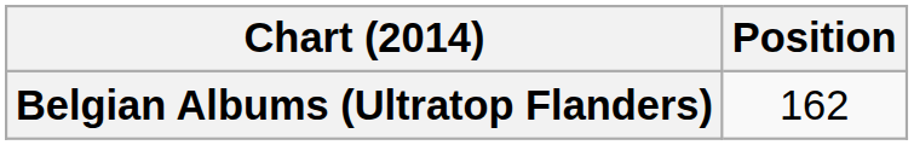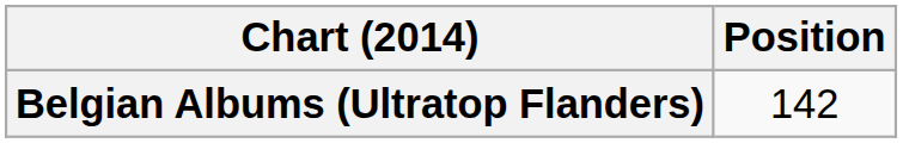 <table class="wikitable plainrowheaders" style="text-align:center">
 <tr>
 <th scope="col">Chart (2014)</th>
 <th scope="col">Position</th>
 </tr>
 <tr>
 <th scope="row">Belgian Albums (Ultratop Flanders)</th>
-<td>162</td>
+<td>142</td>
 </tr>
 </table>
